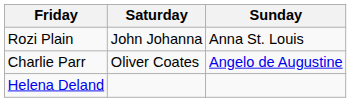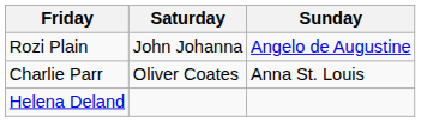 <table class="wikitable">
 <tr>
 <th>Friday</th>
 <th>Saturday</th>
 <th>Sunday</th>
 </tr>
 <tr>
 <td>Rozi Plain</td>
 <td>John Johanna</td>
-<td>Anna St. Louis</td>
+<td><a href='#'>Angelo de Augustine</a></td>
 </tr>
 <tr>
 <td>Charlie Parr</td>
 <td>Oliver Coates</td>
-<td><a href='#'>Angelo de Augustine</a></td>
+<td>Anna St. Louis</td>
 </tr>
 <tr>
 <td><a href='#'>Helena Deland</a></td>
 <td></td>
 <td></td>
 </tr>
 </table>
